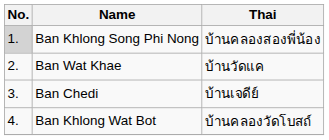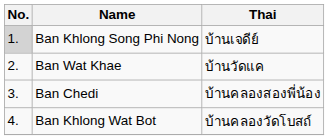 <table class="wikitable sortable">
 <tr>
 <th>No.</th>
 <th>Name</th>
 <th>Thai</th>
 </tr>
 <tr>
 <td style="background: lightgrey;">1.</td>
 <td>Ban Khlong Song Phi Nong</td>
-<td>บ้านคลองสองพี่น้อง</td>
+<td>บ้านเจดีย์</td>
 </tr>
 <tr>
 <td>2.</td>
 <td>Ban Wat Khae</td>
 <td>บ้านวัดแค</td>
 </tr>
 <tr>
 <td>3.</td>
 <td>Ban Chedi</td>
-<td>บ้านเจดีย์</td>
+<td>บ้านคลองสองพี่น้อง</td>
 </tr>
 <tr>
 <td>4.</td>
 <td>Ban Khlong Wat Bot</td>
 <td>บ้านคลองวัดโบสถ์</td>
 </tr>
 <tr>
 </tr>
 </table>
